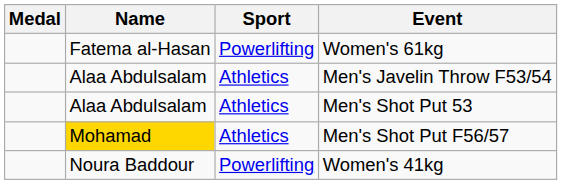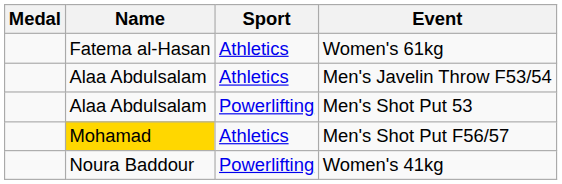 <table class="wikitable">
 <tr>
 <th>Medal</th>
 <th>Name</th>
 <th>Sport</th>
 <th>Event</th>
 </tr>
 <tr>
 <td></td>
 <td>Fatema al-Hasan</td>
-<td><a href='#'>Powerlifting</a></td>
+<td><a href='#'>Athletics</a></td>
 <td>Women's 61kg</td>
 </tr>
 <tr>
 <td></td>
 <td>Alaa Abdulsalam</td>
 <td><a href='#'>Athletics</a></td>
 <td>Men's Javelin Throw F53/54</td>
 </tr>
 <tr>
 <td></td>
 <td>Alaa Abdulsalam</td>
-<td><a href='#'>Athletics</a></td>
+<td><a href='#'>Powerlifting</a></td>
 <td>Men's Shot Put 53</td>
 </tr>
 <tr>
 <td></td>
 <td style="background: gold;">Mohamad</td>
 <td><a href='#'>Athletics</a></td>
 <td>Men's Shot Put F56/57</td>
 </tr>
 <tr>
 <td></td>
 <td>Noura Baddour</td>
 <td><a href='#'>Powerlifting</a></td>
 <td>Women's 41kg</td>
 </tr>
 </table>
